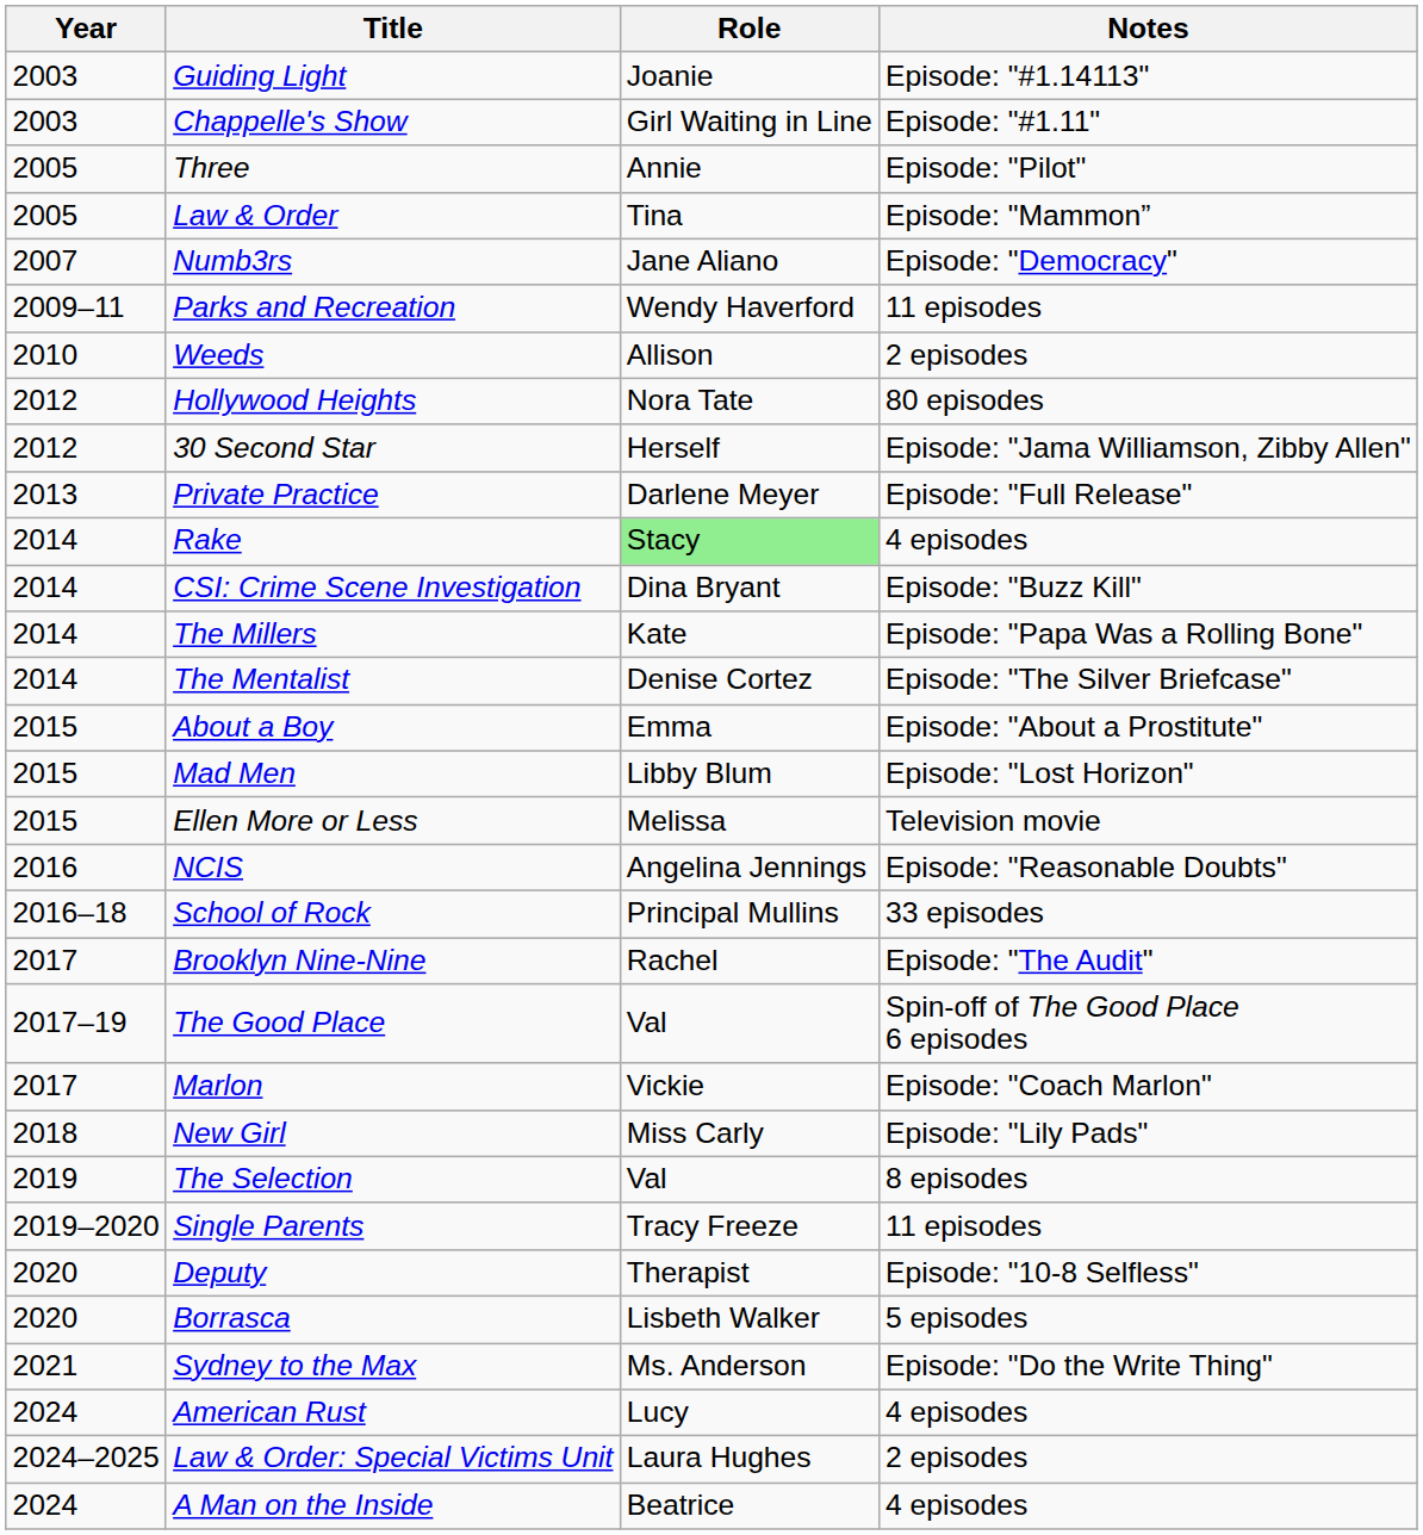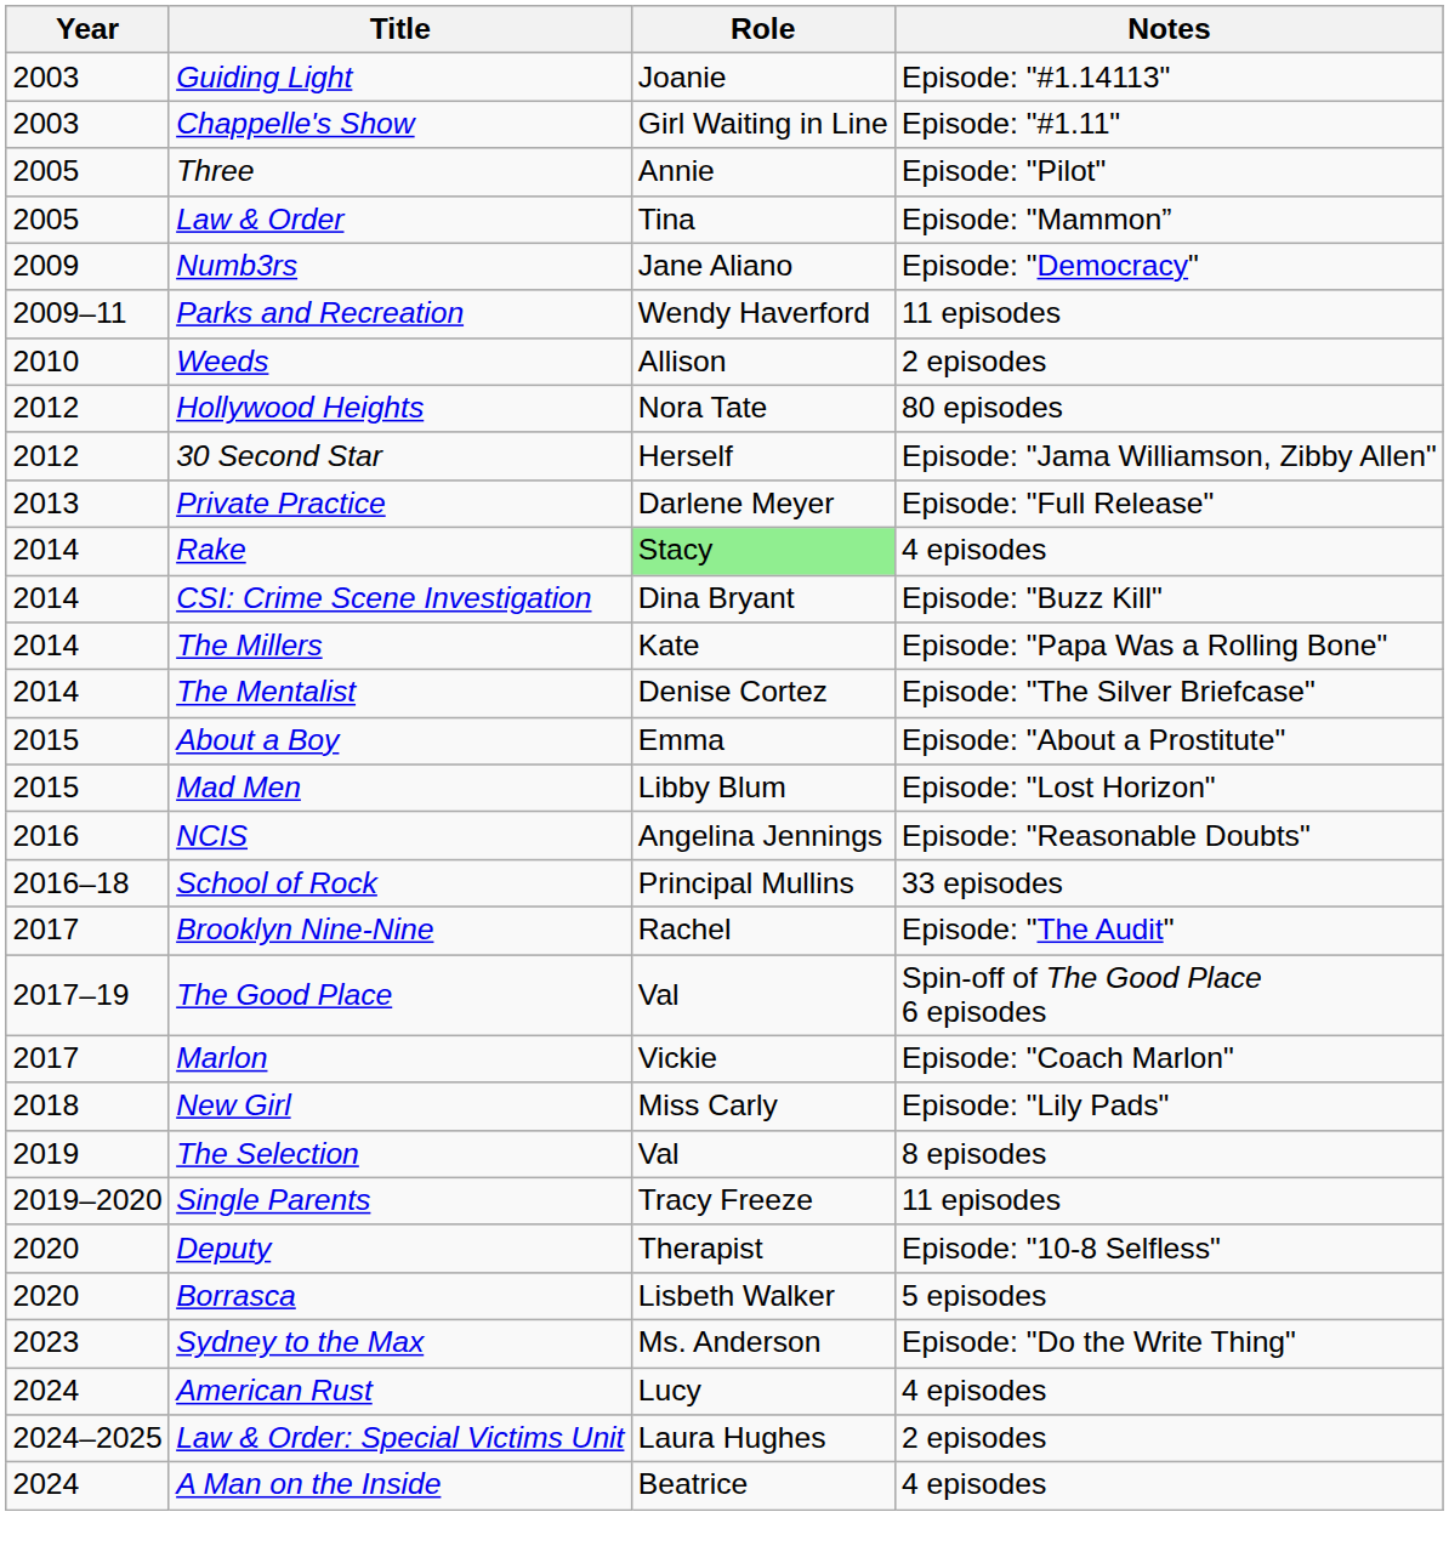 <table class="wikitable sortable">
 <tr>
 <th>Year</th>
 <th>Title</th>
 <th>Role</th>
 <th>Notes</th>
 </tr>
 <tr>
 <td>2003</td>
 <td><em><a href='#'>Guiding Light</a></em></td>
 <td>Joanie</td>
 <td>Episode: "#1.14113"</td>
 </tr>
 <tr>
 <td>2003</td>
 <td><em><a href='#'>Chappelle's Show</a></em></td>
 <td>Girl Waiting in Line</td>
 <td>Episode: "#1.11"</td>
 </tr>
 <tr>
 <td>2005</td>
 <td><em>Three</em></td>
 <td>Annie</td>
 <td>Episode: "Pilot"</td>
 </tr>
 <tr>
 <td>2005</td>
 <td><em><a href='#'>Law & Order</a></em></td>
 <td>Tina</td>
 <td>Episode: "Mammon”</td>
 </tr>
 <tr>
-<td>2007</td>
+<td>2009</td>
 <td><em><a href='#'>Numb3rs</a></em></td>
 <td>Jane Aliano</td>
 <td>Episode: "<a href='#'>Democracy</a>"</td>
 </tr>
 <tr>
 <td>2009–11</td>
 <td><em><a href='#'>Parks and Recreation</a></em></td>
 <td>Wendy Haverford</td>
 <td>11 episodes</td>
 </tr>
 <tr>
 <td>2010</td>
 <td><em><a href='#'>Weeds</a></em></td>
 <td>Allison</td>
 <td>2 episodes</td>
 </tr>
 <tr>
 <td>2012</td>
 <td><em><a href='#'>Hollywood Heights</a></em></td>
 <td>Nora Tate</td>
 <td>80 episodes</td>
 </tr>
 <tr>
 <td>2012</td>
 <td><em>30 Second Star</em></td>
 <td>Herself</td>
 <td>Episode: "Jama Williamson, Zibby Allen"</td>
 </tr>
 <tr>
 <td>2013</td>
 <td><em><a href='#'>Private Practice</a></em></td>
 <td>Darlene Meyer</td>
 <td>Episode: "Full Release"</td>
 </tr>
 <tr>
 <td>2014</td>
 <td><em><a href='#'>Rake</a></em></td>
 <td style="background: lightgreen;">Stacy</td>
 <td>4 episodes</td>
 </tr>
 <tr>
 <td>2014</td>
 <td><em><a href='#'>CSI: Crime Scene Investigation</a></em></td>
 <td>Dina Bryant</td>
 <td>Episode: "Buzz Kill"</td>
 </tr>
 <tr>
 <td>2014</td>
 <td><em><a href='#'>The Millers</a></em></td>
 <td>Kate</td>
 <td>Episode: "Papa Was a Rolling Bone"</td>
 </tr>
 <tr>
 <td>2014</td>
 <td><em><a href='#'>The Mentalist</a></em></td>
 <td>Denise Cortez</td>
 <td>Episode: "The Silver Briefcase"</td>
 </tr>
 <tr>
 <td>2015</td>
 <td><em><a href='#'>About a Boy</a></em></td>
 <td>Emma</td>
 <td>Episode: "About a Prostitute"</td>
 </tr>
 <tr>
 <td>2015</td>
 <td><em><a href='#'>Mad Men</a></em></td>
 <td>Libby Blum</td>
 <td>Episode: "Lost Horizon"</td>
 </tr>
 <tr>
-<td>2015</td>
-<td><em>Ellen More or Less</em></td>
-<td>Melissa</td>
-<td>Television movie</td>
-</tr>
-<tr>
 <td>2016</td>
 <td><em><a href='#'>NCIS</a></em></td>
 <td>Angelina Jennings</td>
 <td>Episode: "Reasonable Doubts"</td>
 </tr>
 <tr>
 <td>2016–18</td>
 <td><em><a href='#'>School of Rock</a></em></td>
 <td>Principal Mullins</td>
 <td>33 episodes</td>
 </tr>
 <tr>
 <td>2017</td>
 <td><em><a href='#'>Brooklyn Nine-Nine</a></em></td>
 <td>Rachel</td>
 <td>Episode: "<a href='#'>The Audit</a>"</td>
 </tr>
 <tr>
 <td>2017–19</td>
 <td><em><a href='#'>The Good Place</a></em></td>
 <td>Val</td>
 <td>Spin-off of <em>The Good Place</em><br>6 episodes</td>
 </tr>
 <tr>
 <td>2017</td>
 <td><em><a href='#'>Marlon</a></em></td>
 <td>Vickie</td>
 <td>Episode: "Coach Marlon"</td>
 </tr>
 <tr>
 <td>2018</td>
 <td><em><a href='#'>New Girl</a></em></td>
 <td>Miss Carly</td>
 <td>Episode: "Lily Pads"</td>
 </tr>
 <tr>
 <td>2019</td>
 <td><em><a href='#'>The Selection</a></em></td>
 <td>Val</td>
 <td>8 episodes</td>
 </tr>
 <tr>
 <td>2019–2020</td>
 <td><em><a href='#'>Single Parents</a></em></td>
 <td>Tracy Freeze</td>
 <td>11 episodes</td>
 </tr>
 <tr>
 <td>2020</td>
 <td><em><a href='#'>Deputy</a></em></td>
 <td>Therapist</td>
 <td>Episode: "10-8 Selfless"</td>
 </tr>
 <tr>
 <td>2020</td>
 <td><em><a href='#'>Borrasca</a></em></td>
 <td>Lisbeth Walker</td>
 <td>5 episodes</td>
 </tr>
 <tr>
-<td>2021</td>
+<td>2023</td>
 <td><em><a href='#'>Sydney to the Max</a></em></td>
 <td>Ms. Anderson</td>
 <td>Episode: "Do the Write Thing"</td>
 </tr>
 <tr>
 <td>2024</td>
 <td><em><a href='#'>American Rust</a></em></td>
 <td>Lucy</td>
 <td>4 episodes</td>
 </tr>
 <tr>
 <td>2024–2025</td>
 <td><em><a href='#'>Law & Order: Special Victims Unit</a></em></td>
 <td>Laura Hughes</td>
 <td>2 episodes</td>
 </tr>
 <tr>
 <td>2024</td>
 <td><em><a href='#'>A Man on the Inside</a></em></td>
 <td>Beatrice</td>
 <td>4 episodes</td>
 </tr>
 </table>
